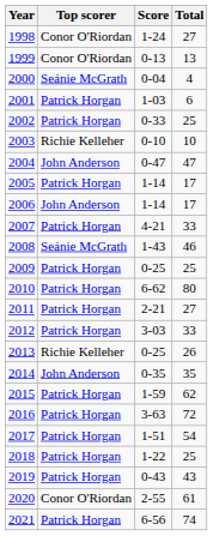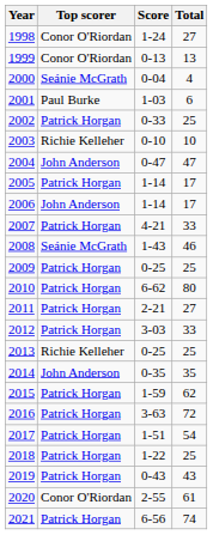 <table class="wikitable" style="text-align:center;">
 <tr>
 <th>Year</th>
 <th>Top scorer</th>
 <th>Score</th>
 <th>Total</th>
 </tr>
 <tr>
 <td><a href='#'>1998</a></td>
 <td style="text-align:left;">Conor O'Riordan</td>
 <td>1-24</td>
 <td>27</td>
 </tr>
 <tr>
 <td><a href='#'>1999</a></td>
 <td style="text-align:left;">Conor O'Riordan</td>
 <td>0-13</td>
 <td>13</td>
 </tr>
 <tr>
 <td><a href='#'>2000</a></td>
 <td style="text-align:left;"><a href='#'>Seánie McGrath</a></td>
 <td>0-04</td>
 <td>4</td>
 </tr>
 <tr>
 <td><a href='#'>2001</a></td>
-<td style="text-align:left;"><a href='#'>Patrick Horgan</a></td>
+<td style="text-align:left;">Paul Burke</td>
 <td>1-03</td>
 <td>6</td>
 </tr>
 <tr>
 <td><a href='#'>2002</a></td>
 <td style="text-align:left;"><a href='#'>Patrick Horgan</a></td>
 <td>0-33</td>
 <td>25</td>
 </tr>
 <tr>
 <td><a href='#'>2003</a></td>
 <td style="text-align:left;">Richie Kelleher</td>
 <td>0-10</td>
 <td>10</td>
 </tr>
 <tr>
 <td><a href='#'>2004</a></td>
 <td style="text-align:left;"><a href='#'>John Anderson</a></td>
 <td>0-47</td>
 <td>47</td>
 </tr>
 <tr>
 <td><a href='#'>2005</a></td>
 <td style="text-align:left;"><a href='#'>Patrick Horgan</a></td>
 <td>1-14</td>
 <td>17</td>
 </tr>
 <tr>
 <td><a href='#'>2006</a></td>
 <td style="text-align:left;"><a href='#'>John Anderson</a></td>
 <td>1-14</td>
 <td>17</td>
 </tr>
 <tr>
 <td><a href='#'>2007</a></td>
 <td style="text-align:left;"><a href='#'>Patrick Horgan</a></td>
 <td>4-21</td>
 <td>33</td>
 </tr>
 <tr>
 <td><a href='#'>2008</a></td>
 <td style="text-align:left;"><a href='#'>Seánie McGrath</a></td>
 <td>1-43</td>
 <td>46</td>
 </tr>
 <tr>
 <td><a href='#'>2009</a></td>
 <td style="text-align:left;"><a href='#'>Patrick Horgan</a></td>
 <td>0-25</td>
 <td>25</td>
 </tr>
 <tr>
 <td><a href='#'>2010</a></td>
 <td style="text-align:left;"><a href='#'>Patrick Horgan</a></td>
 <td>6-62</td>
 <td>80</td>
 </tr>
 <tr>
 <td><a href='#'>2011</a></td>
 <td style="text-align:left;"><a href='#'>Patrick Horgan</a></td>
 <td>2-21</td>
 <td>27</td>
 </tr>
 <tr>
 <td><a href='#'>2012</a></td>
 <td style="text-align:left;"><a href='#'>Patrick Horgan</a></td>
 <td>3-03</td>
 <td>33</td>
 </tr>
 <tr>
 <td><a href='#'>2013</a></td>
 <td style="text-align:left;">Richie Kelleher</td>
 <td>0-25</td>
-<td>26</td>
+<td>25</td>
 </tr>
 <tr>
 <td><a href='#'>2014</a></td>
 <td style="text-align:left;"><a href='#'>John Anderson</a></td>
 <td>0-35</td>
 <td>35</td>
 </tr>
 <tr>
 <td><a href='#'>2015</a></td>
 <td style="text-align:left;"><a href='#'>Patrick Horgan</a></td>
 <td>1-59</td>
 <td>62</td>
 </tr>
 <tr>
 <td><a href='#'>2016</a></td>
 <td style="text-align:left;"><a href='#'>Patrick Horgan</a></td>
 <td>3-63</td>
 <td>72</td>
 </tr>
 <tr>
 <td><a href='#'>2017</a></td>
 <td style="text-align:left;"><a href='#'>Patrick Horgan</a></td>
 <td>1-51</td>
 <td>54</td>
 </tr>
 <tr>
 <td><a href='#'>2018</a></td>
 <td style="text-align:left;"><a href='#'>Patrick Horgan</a></td>
 <td>1-22</td>
 <td>25</td>
 </tr>
 <tr>
 <td><a href='#'>2019</a></td>
 <td style="text-align:left;"><a href='#'>Patrick Horgan</a></td>
 <td>0-43</td>
 <td>43</td>
 </tr>
 <tr>
 <td><a href='#'>2020</a></td>
 <td style="text-align:left;">Conor O'Riordan</td>
 <td>2-55</td>
 <td>61</td>
 </tr>
 <tr>
 <td><a href='#'>2021</a></td>
 <td style="text-align:left;"><a href='#'>Patrick Horgan</a></td>
 <td>6-56</td>
 <td>74</td>
 </tr>
 </table>
